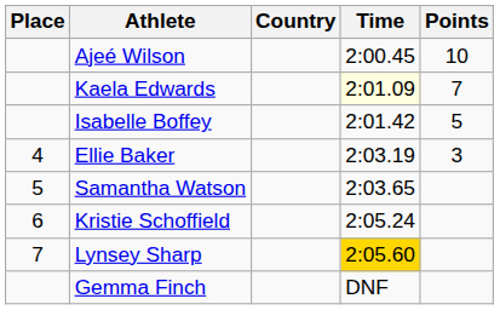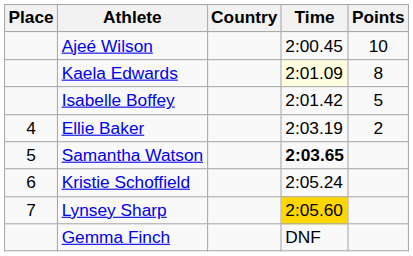 <table class="wikitable">
 <tr>
 <th>Place</th>
 <th>Athlete</th>
 <th>Country</th>
 <th>Time</th>
 <th>Points</th>
 </tr>
 <tr>
 <td align=center></td>
 <td><a href='#'>Ajeé Wilson</a></td>
 <td></td>
 <td>2:00.45</td>
 <td align=center>10</td>
 </tr>
 <tr>
 <td align=center></td>
 <td><a href='#'>Kaela Edwards</a></td>
 <td></td>
 <td style="background: lightyellow;">2:01.09</td>
-<td align=center>7</td>
+<td align=center>8</td>
 </tr>
 <tr>
 <td align=center></td>
 <td><a href='#'>Isabelle Boffey</a></td>
 <td></td>
 <td>2:01.42</td>
 <td align=center>5</td>
 </tr>
 <tr>
 <td align=center>4</td>
 <td><a href='#'>Ellie Baker</a></td>
 <td></td>
 <td>2:03.19</td>
-<td align=center>3</td>
+<td align=center>2</td>
 </tr>
 <tr>
 <td align=center>5</td>
 <td><a href='#'>Samantha Watson</a></td>
 <td></td>
-<td>2:03.65</td>
+<td><strong>2:03.65</strong></td>
 <td align=center></td>
 </tr>
 <tr>
 <td align=center>6</td>
 <td><a href='#'>Kristie Schoffield</a></td>
 <td></td>
 <td>2:05.24</td>
 <td align=center></td>
 </tr>
 <tr>
 <td align=center>7</td>
 <td><a href='#'>Lynsey Sharp</a></td>
 <td></td>
 <td style="background: gold;">2:05.60</td>
 <td align=center></td>
 </tr>
 <tr>
 <td align=center></td>
 <td><a href='#'>Gemma Finch</a></td>
 <td></td>
 <td>DNF</td>
 <td align=center></td>
 </tr>
 </table>
